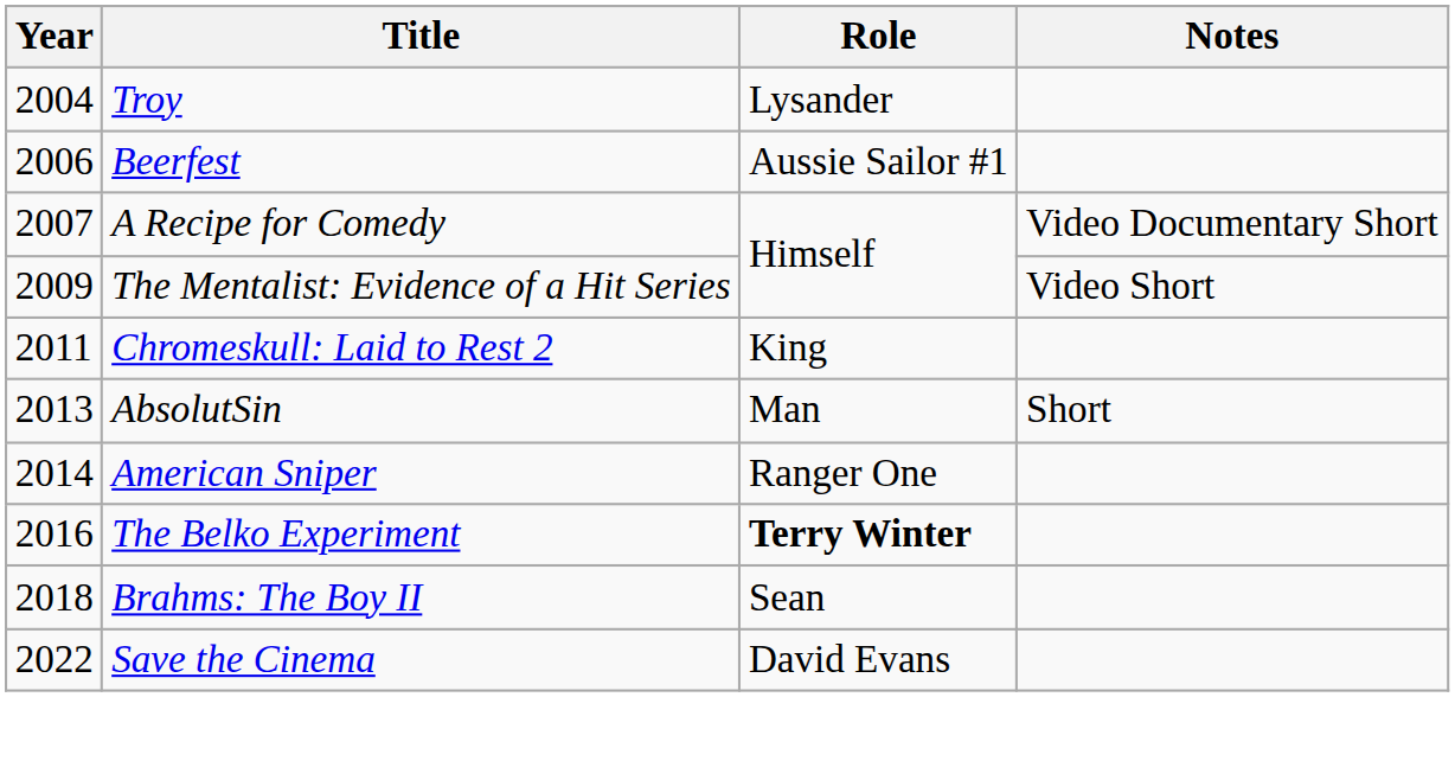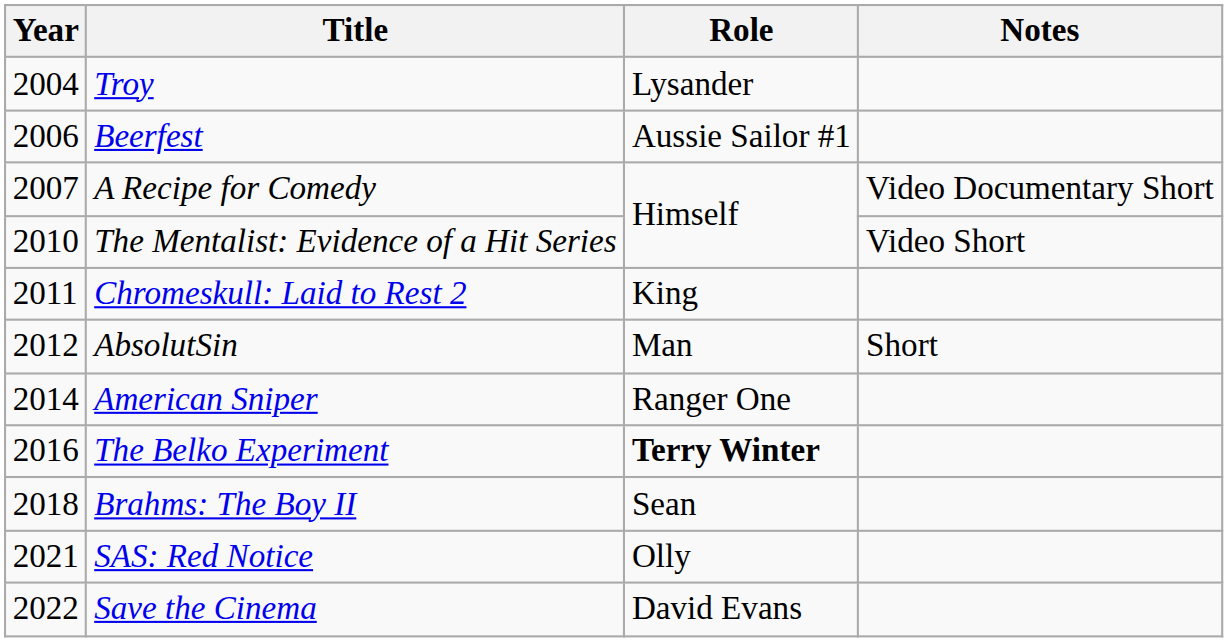 <table class="wikitable sortable">
 <tr>
 <th>Year</th>
 <th>Title</th>
 <th>Role</th>
 <th>Notes</th>
 </tr>
 <tr>
 <td>2004</td>
 <td><em><a href='#'>Troy</a></em></td>
 <td>Lysander</td>
 <td></td>
 </tr>
 <tr>
 <td>2006</td>
 <td><em><a href='#'>Beerfest</a></em></td>
 <td>Aussie Sailor #1</td>
 <td></td>
 </tr>
 <tr>
 <td>2007</td>
 <td><em>A Recipe for Comedy</em></td>
 <td rowspan="2">Himself</td>
 <td>Video Documentary Short</td>
 </tr>
 <tr>
-<td>2009</td>
+<td>2010</td>
 <td><em>The Mentalist: Evidence of a Hit Series</em></td>
 <td>Video Short</td>
 </tr>
 <tr>
 <td>2011</td>
 <td><em><a href='#'>Chromeskull: Laid to Rest 2</a></em></td>
 <td>King</td>
 <td></td>
 </tr>
 <tr>
-<td>2013</td>
+<td>2012</td>
 <td><em>AbsolutSin</em></td>
 <td>Man</td>
 <td>Short</td>
 </tr>
 <tr>
 <td>2014</td>
 <td><em><a href='#'>American Sniper</a></em></td>
 <td>Ranger One</td>
 <td></td>
 </tr>
 <tr>
 <td>2016</td>
 <td><em><a href='#'>The Belko Experiment</a></em></td>
 <td><strong>Terry Winter</strong></td>
 <td></td>
 </tr>
 <tr>
 <td>2018</td>
 <td><em><a href='#'>Brahms: The Boy II</a></em></td>
 <td>Sean</td>
 <td></td>
 </tr>
 <tr>
+<td>2021</td>
+<td><em><a href='#'>SAS: Red Notice</a></em></td>
+<td>Olly</td>
+<td></td>
+</tr>
+<tr>
 <td>2022</td>
 <td><em><a href='#'>Save the Cinema</a></em></td>
 <td>David Evans</td>
 <td></td>
 </tr>
 </table>
